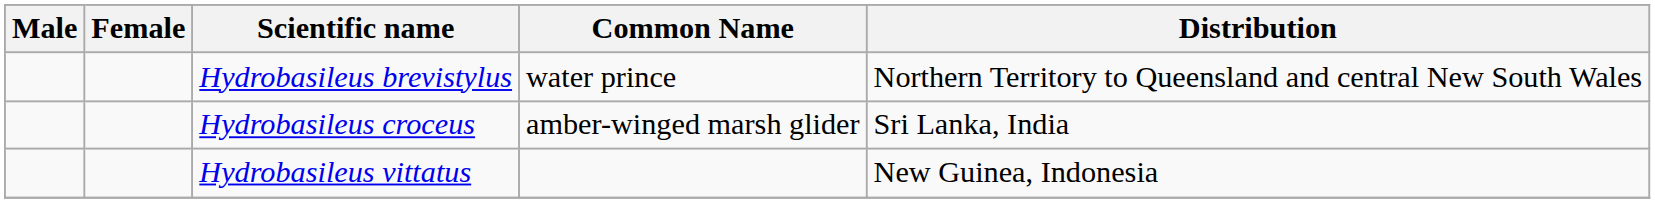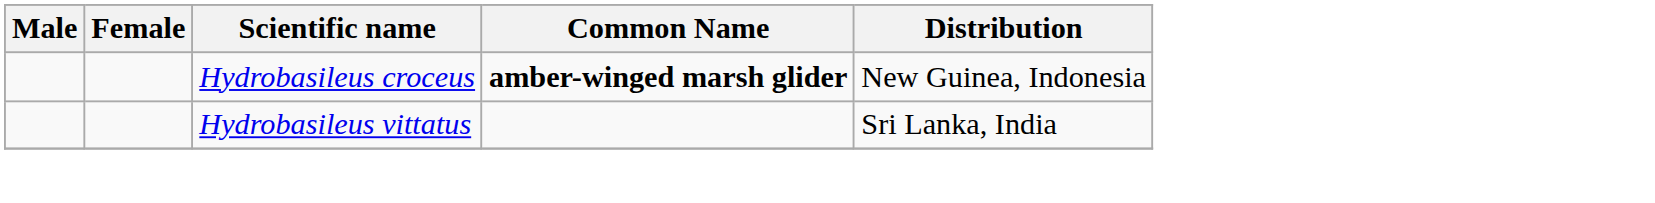 <table class="wikitable">
 <tr>
 <th>Male</th>
 <th>Female</th>
 <th>Scientific name</th>
 <th>Common Name</th>
 <th>Distribution</th>
 </tr>
 <tr>
 <td></td>
 <td></td>
-<td><em><a href='#'>Hydrobasileus brevistylus</a></em> </td>
-<td>water prince</td>
-<td>Northern Territory to Queensland and central New South Wales</td>
-</tr>
-<tr>
-<td></td>
-<td></td>
 <td><em><a href='#'>Hydrobasileus croceus</a></em> </td>
-<td>amber-winged marsh glider</td>
-<td>Sri Lanka,  India</td>
+<td><strong>amber-winged marsh glider</strong></td>
+<td>New Guinea, Indonesia</td>
 </tr>
 <tr>
 <td></td>
 <td></td>
 <td><em><a href='#'>Hydrobasileus vittatus</a></em> </td>
 <td></td>
-<td>New Guinea, Indonesia</td>
+<td>Sri Lanka,  India</td>
 </tr>
 <tr>
 </tr>
 </table>
